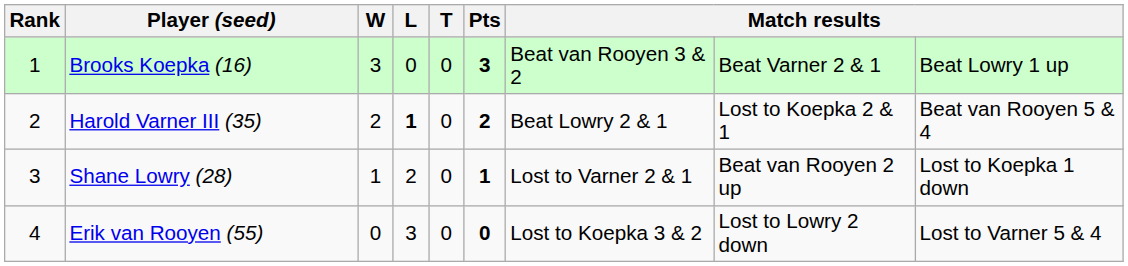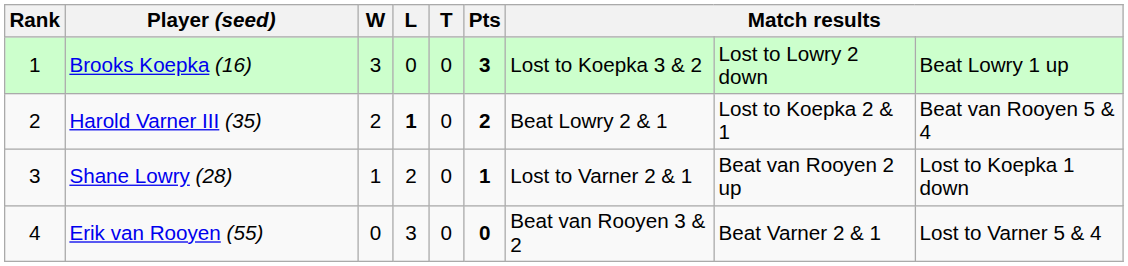 <table class="wikitable" style="text-align:center">
 <tr>
 <th width="20">Rank</th>
 <th width="220">Player <em>(seed)</em></th>
 <th width="20">W</th>
 <th width="20">L</th>
 <th width="20">T</th>
 <th width="20">Pts</th>
 <th colspan=3>Match results</th>
 </tr>
 <tr style="background:#cfc">
 <td>1</td>
 <td align=left> <a href='#'>Brooks Koepka</a> <em>(16)</em></td>
 <td>3</td>
 <td>0</td>
 <td>0</td>
 <td><strong>3</strong></td>
-<td align=left>Beat van Rooyen 3 & 2</td>
-<td align=left>Beat Varner 2 & 1</td>
+<td align=left>Lost to Koepka 3 & 2</td>
+<td align=left>Lost to Lowry 2 down</td>
 <td align=left>Beat Lowry 1 up</td>
 </tr>
 <tr>
 <td>2</td>
 <td align=left> <a href='#'>Harold Varner III</a> <em>(35)</em></td>
 <td>2</td>
 <td><strong>1</strong></td>
 <td>0</td>
 <td><strong>2</strong></td>
 <td align=left>Beat Lowry 2 & 1</td>
 <td align=left>Lost to Koepka 2 & 1</td>
 <td align=left>Beat van Rooyen 5 & 4</td>
 </tr>
 <tr>
 <td>3</td>
 <td align=left> <a href='#'>Shane Lowry</a> <em>(28)</em></td>
 <td>1</td>
 <td>2</td>
 <td>0</td>
 <td><strong>1</strong></td>
 <td align=left>Lost to Varner 2 & 1</td>
 <td align=left>Beat van Rooyen 2 up</td>
 <td align=left>Lost to Koepka 1 down</td>
 </tr>
 <tr>
 <td>4</td>
 <td align=left> <a href='#'>Erik van Rooyen</a> <em>(55)</em></td>
 <td>0</td>
 <td>3</td>
 <td>0</td>
 <td><strong>0</strong></td>
-<td align=left>Lost to Koepka 3 & 2</td>
-<td align=left>Lost to Lowry 2 down</td>
+<td align=left>Beat van Rooyen 3 & 2</td>
+<td align=left>Beat Varner 2 & 1</td>
 <td align=left>Lost to Varner 5 & 4</td>
 </tr>
 </table>
